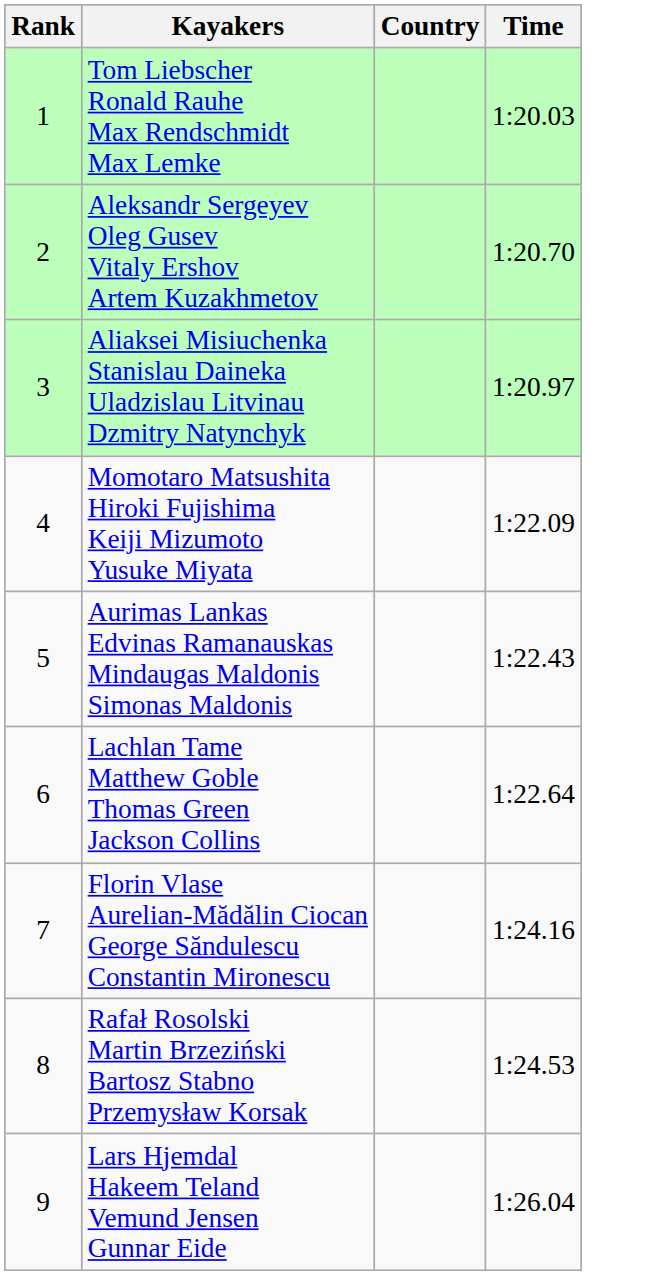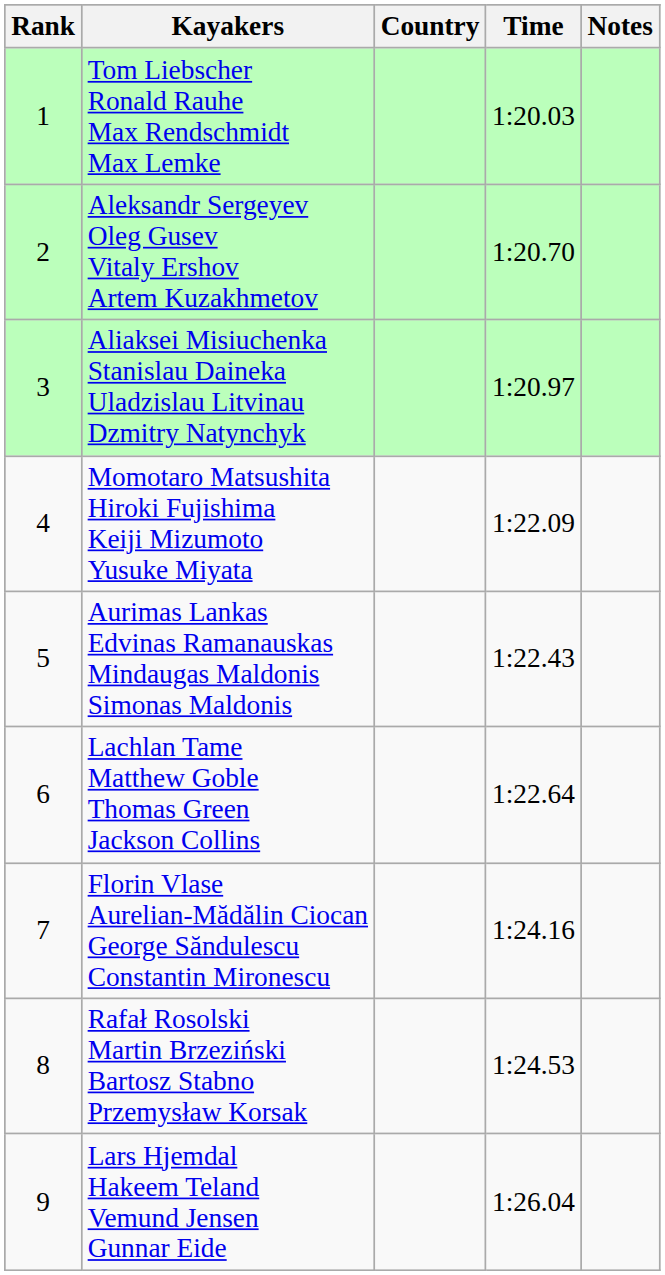 <table class="wikitable" style="text-align:center">
 <tr>
 <th>Rank</th>
 <th>Kayakers</th>
 <th>Country</th>
 <th>Time</th>
+<th>Notes</th>
 </tr>
 <tr bgcolor=bbffbb>
 <td>1</td>
 <td align="left"><a href='#'>Tom Liebscher</a><br><a href='#'>Ronald Rauhe</a><br><a href='#'>Max Rendschmidt</a><br><a href='#'>Max Lemke</a></td>
 <td align="left"></td>
 <td>1:20.03</td>
+<td></td>
 </tr>
 <tr bgcolor=bbffbb>
 <td>2</td>
 <td align="left"><a href='#'>Aleksandr Sergeyev</a><br><a href='#'>Oleg Gusev</a><br><a href='#'>Vitaly Ershov</a><br><a href='#'>Artem Kuzakhmetov</a></td>
 <td align="left"></td>
 <td>1:20.70</td>
+<td></td>
 </tr>
 <tr bgcolor=bbffbb>
 <td>3</td>
 <td align="left"><a href='#'>Aliaksei Misiuchenka</a><br><a href='#'>Stanislau Daineka</a><br><a href='#'>Uladzislau Litvinau</a><br><a href='#'>Dzmitry Natynchyk</a></td>
 <td align="left"></td>
 <td>1:20.97</td>
+<td></td>
 </tr>
 <tr>
 <td>4</td>
 <td align="left"><a href='#'>Momotaro Matsushita</a><br><a href='#'>Hiroki Fujishima</a><br><a href='#'>Keiji Mizumoto</a><br><a href='#'>Yusuke Miyata</a></td>
 <td align="left"></td>
 <td>1:22.09</td>
+<td></td>
 </tr>
 <tr>
 <td>5</td>
 <td align="left"><a href='#'>Aurimas Lankas</a><br><a href='#'>Edvinas Ramanauskas</a><br><a href='#'>Mindaugas Maldonis</a><br><a href='#'>Simonas Maldonis</a></td>
 <td align="left"></td>
 <td>1:22.43</td>
+<td></td>
 </tr>
 <tr>
 <td>6</td>
 <td align="left"><a href='#'>Lachlan Tame</a><br><a href='#'>Matthew Goble</a><br><a href='#'>Thomas Green</a><br><a href='#'>Jackson Collins</a></td>
 <td align="left"></td>
 <td>1:22.64</td>
+<td></td>
 </tr>
 <tr>
 <td>7</td>
 <td align="left"><a href='#'>Florin Vlase</a><br><a href='#'>Aurelian-Mădălin Ciocan</a><br><a href='#'>George Săndulescu</a><br><a href='#'>Constantin Mironescu</a></td>
 <td align="left"></td>
 <td>1:24.16</td>
+<td></td>
 </tr>
 <tr>
 <td>8</td>
 <td align="left"><a href='#'>Rafał Rosolski</a><br><a href='#'>Martin Brzeziński</a><br><a href='#'>Bartosz Stabno</a><br><a href='#'>Przemysław Korsak</a></td>
 <td align="left"></td>
 <td>1:24.53</td>
+<td></td>
 </tr>
 <tr>
 <td>9</td>
 <td align="left"><a href='#'>Lars Hjemdal</a><br><a href='#'>Hakeem Teland</a><br><a href='#'>Vemund Jensen</a><br><a href='#'>Gunnar Eide</a></td>
 <td align="left"></td>
 <td>1:26.04</td>
+<td></td>
 </tr>
 </table>
